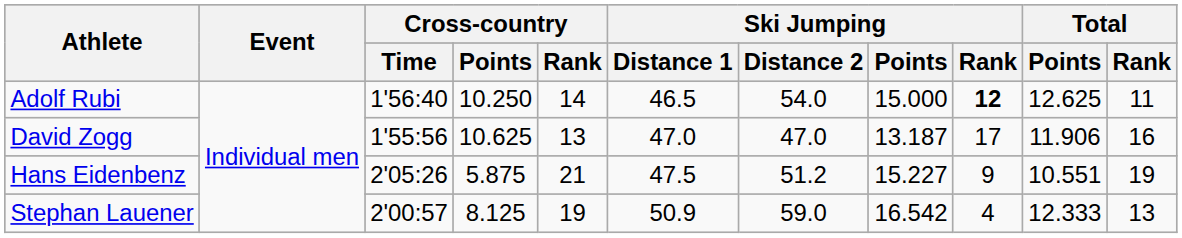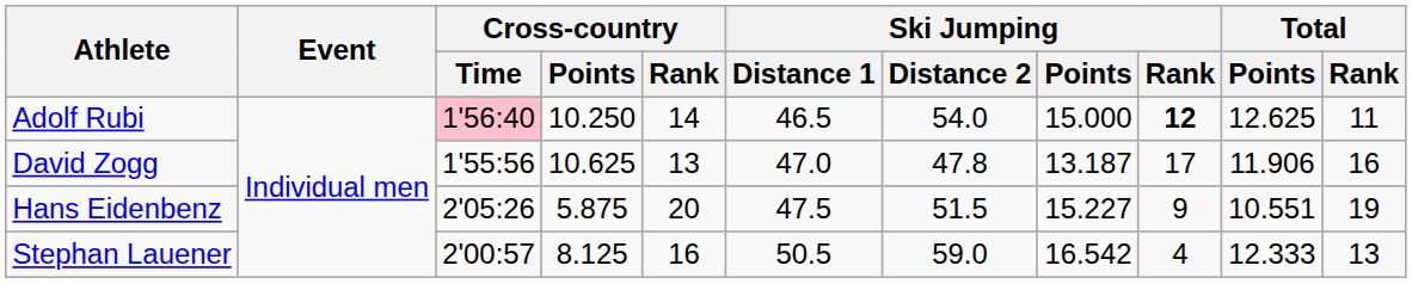 <table class="wikitable" style="font-size:90%">
 <tr>
 <th rowspan="2">Athlete</th>
 <th rowspan="2">Event</th>
 <th colspan="3">Cross-country</th>
 <th colspan="4">Ski Jumping</th>
 <th colspan="2">Total</th>
 </tr>
 <tr>
 <th>Time</th>
 <th>Points</th>
 <th>Rank</th>
 <th>Distance 1</th>
 <th>Distance 2</th>
 <th>Points</th>
 <th>Rank</th>
 <th>Points</th>
 <th>Rank</th>
 </tr>
 <tr>
 <td><a href='#'>Adolf Rubi</a></td>
 <td rowspan="4"><a href='#'>Individual men</a></td>
-<td align="center">1'56:40</td>
+<td align="center" style="background: pink;">1'56:40</td>
 <td align="center">10.250</td>
 <td align="center">14</td>
 <td align="center">46.5</td>
 <td align="center">54.0</td>
 <td align="center">15.000</td>
 <td align="center"><strong>12</strong></td>
 <td align="center">12.625</td>
 <td align="center">11</td>
 </tr>
 <tr>
 <td><a href='#'>David Zogg</a></td>
 <td align="center">1'55:56</td>
 <td align="center">10.625</td>
 <td align="center">13</td>
 <td align="center">47.0</td>
-<td align="center">47.0</td>
+<td align="center">47.8</td>
 <td align="center">13.187</td>
 <td align="center">17</td>
 <td align="center">11.906</td>
 <td align="center">16</td>
 </tr>
 <tr>
 <td><a href='#'>Hans Eidenbenz</a></td>
 <td align="center">2'05:26</td>
 <td align="center">5.875</td>
-<td align="center">21</td>
+<td align="center">20</td>
 <td align="center">47.5</td>
-<td align="center">51.2</td>
+<td align="center">51.5</td>
 <td align="center">15.227</td>
 <td align="center">9</td>
 <td align="center">10.551</td>
 <td align="center">19</td>
 </tr>
 <tr>
 <td><a href='#'>Stephan Lauener</a></td>
 <td align="center">2'00:57</td>
 <td align="center">8.125</td>
-<td align="center">19</td>
-<td align="center">50.9</td>
+<td align="center">16</td>
+<td align="center">50.5</td>
 <td align="center">59.0</td>
 <td align="center">16.542</td>
 <td align="center">4</td>
 <td align="center">12.333</td>
 <td align="center">13</td>
 </tr>
 </table>
